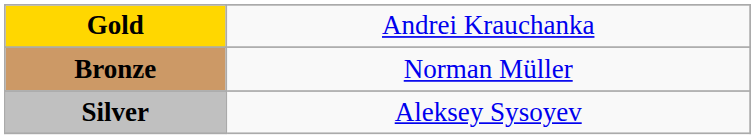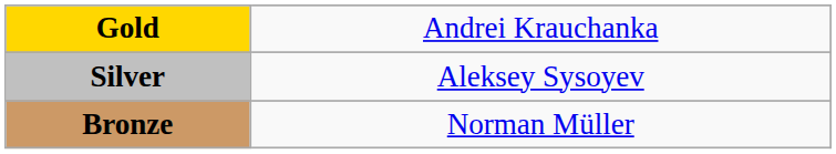 <table class="wikitable" style="text-align:center; " width="35%">
 <tr>
 <td bgcolor="gold"><strong>Gold</strong></td>
 <td><a href='#'>Andrei Krauchanka</a><br>  <small><em></em></small></td>
 </tr>
 <tr>
+<td bgcolor="silver"><strong>Silver</strong></td>
+<td><a href='#'>Aleksey Sysoyev</a><br>  <small><em></em></small></td>
+</tr>
+<tr>
 <td bgcolor="CC9966"><strong>Bronze</strong></td>
 <td><a href='#'>Norman Müller</a><br>  <small><em></em></small></td>
 </tr>
-<tr>
-<td bgcolor="silver"><strong>Silver</strong></td>
-<td><a href='#'>Aleksey Sysoyev</a><br>  <small><em></em></small></td>
-</tr>
 </table>
